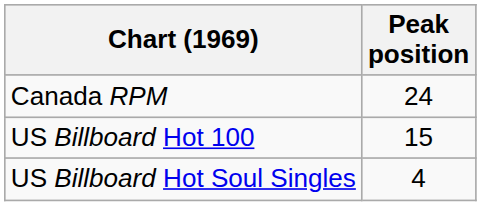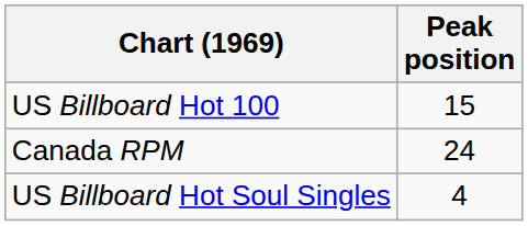 <table class="wikitable sortable">
 <tr>
 <th align="left">Chart (1969)</th>
 <th style="text-align:center;">Peak<br>position</th>
 </tr>
 <tr>
+<td align="left">US <em>Billboard</em> <a href='#'>Hot 100</a></td>
+<td style="text-align:center;">15</td>
+</tr>
+<tr>
 <td align="left">Canada <em>RPM</em> </td>
 <td style="text-align:center;">24</td>
-</tr>
-<tr>
-<td align="left">US <em>Billboard</em> <a href='#'>Hot 100</a></td>
-<td style="text-align:center;">15</td>
 </tr>
 <tr>
 <td align="left">US <em>Billboard</em> <a href='#'>Hot Soul Singles</a></td>
 <td style="text-align:center;">4</td>
 </tr>
 </table>
